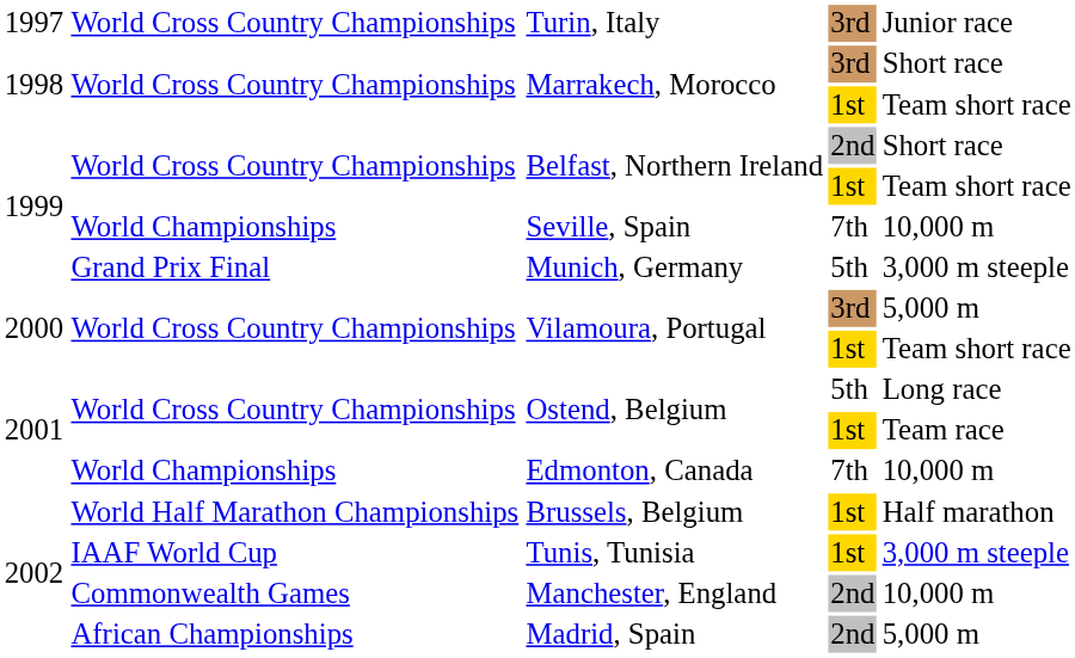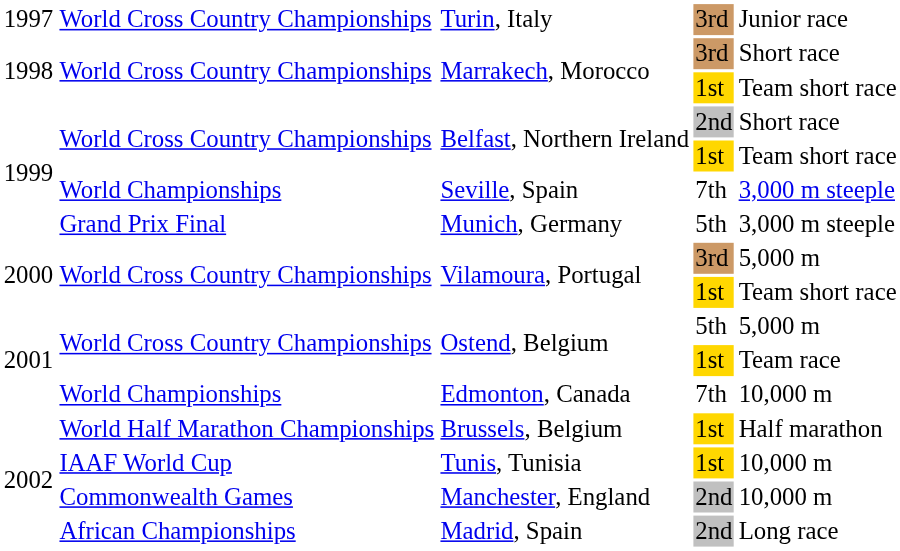 <table>
 <tr>
 <td>1997</td>
 <td><a href='#'>World Cross Country Championships</a></td>
 <td><a href='#'>Turin</a>, Italy</td>
 <td bgcolor=cc9966>3rd</td>
 <td>Junior race</td>
 </tr>
 <tr>
 <td rowspan=2>1998</td>
 <td rowspan=2><a href='#'>World Cross Country Championships</a></td>
 <td rowspan=2><a href='#'>Marrakech</a>, Morocco</td>
 <td bgcolor=cc9966>3rd</td>
 <td>Short race</td>
 </tr>
 <tr>
 <td bgcolor=gold>1st</td>
 <td>Team short race</td>
 </tr>
 <tr>
 <td rowspan=4>1999</td>
 <td rowspan=2><a href='#'>World Cross Country Championships</a></td>
 <td rowspan=2><a href='#'>Belfast</a>, Northern Ireland</td>
 <td bgcolor=silver>2nd</td>
 <td>Short race</td>
 </tr>
 <tr>
 <td bgcolor=gold>1st</td>
 <td>Team short race</td>
 </tr>
 <tr>
 <td><a href='#'>World Championships</a></td>
 <td><a href='#'>Seville</a>, Spain</td>
 <td>7th</td>
-<td>10,000 m</td>
+<td><a href='#'>3,000 m steeple</a></td>
 </tr>
 <tr>
 <td><a href='#'>Grand Prix Final</a></td>
 <td><a href='#'>Munich</a>, Germany</td>
 <td>5th</td>
 <td>3,000 m steeple</td>
 </tr>
 <tr>
 <td rowspan=2>2000</td>
 <td rowspan=2><a href='#'>World Cross Country Championships</a></td>
 <td rowspan=2><a href='#'>Vilamoura</a>, Portugal</td>
 <td bgcolor=cc9966>3rd</td>
 <td>5,000 m</td>
 </tr>
 <tr>
 <td bgcolor=gold>1st</td>
 <td>Team short race</td>
 </tr>
 <tr>
 <td rowspan=3>2001</td>
 <td rowspan=2><a href='#'>World Cross Country Championships</a></td>
 <td rowspan=2><a href='#'>Ostend</a>, Belgium</td>
 <td>5th</td>
-<td>Long race</td>
+<td>5,000 m</td>
 </tr>
 <tr>
 <td bgcolor=gold>1st</td>
 <td>Team race</td>
 </tr>
 <tr>
 <td><a href='#'>World Championships</a></td>
 <td><a href='#'>Edmonton</a>, Canada</td>
 <td>7th</td>
 <td>10,000 m</td>
 </tr>
 <tr>
 <td rowspan=4>2002</td>
 <td><a href='#'>World Half Marathon Championships</a></td>
 <td><a href='#'>Brussels</a>, Belgium</td>
 <td bgcolor=gold>1st</td>
 <td>Half marathon</td>
 </tr>
 <tr>
 <td><a href='#'>IAAF World Cup</a></td>
 <td><a href='#'>Tunis</a>, Tunisia</td>
 <td bgcolor=gold>1st</td>
-<td><a href='#'>3,000 m steeple</a></td>
+<td>10,000 m</td>
 </tr>
 <tr>
 <td><a href='#'>Commonwealth Games</a></td>
 <td><a href='#'>Manchester</a>, England</td>
 <td bgcolor=silver>2nd</td>
 <td>10,000 m</td>
 </tr>
 <tr>
 <td><a href='#'>African Championships</a></td>
 <td><a href='#'>Madrid</a>, Spain</td>
 <td bgcolor=silver>2nd</td>
-<td>5,000 m</td>
+<td>Long race</td>
 </tr>
 </table>
